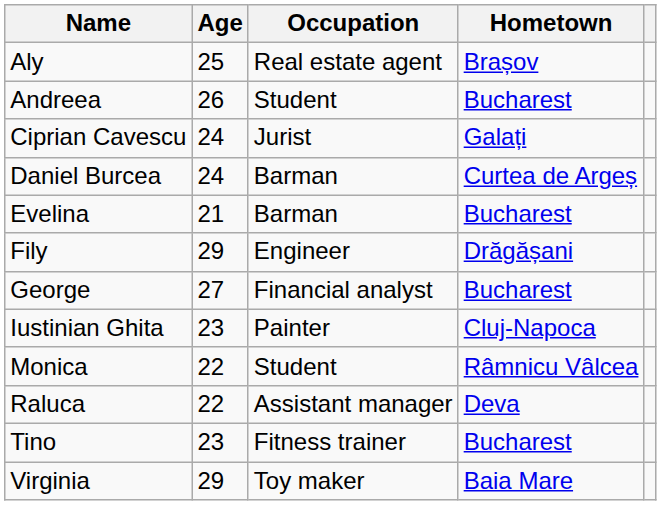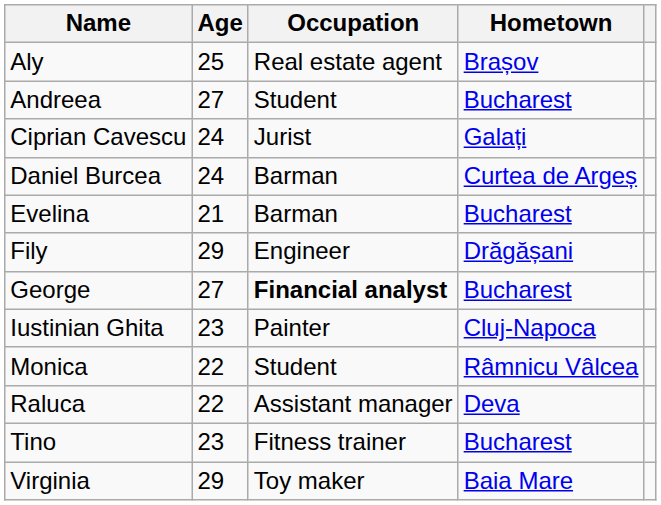 <table class="wikitable sortable">
 <tr>
 <th>Name</th>
 <th>Age</th>
 <th>Occupation</th>
 <th>Hometown</th>
 <th class="unsortable"></th>
 </tr>
 <tr>
 <td>Aly</td>
 <td>25</td>
 <td>Real estate agent</td>
 <td><a href='#'>Brașov</a></td>
 <td></td>
 </tr>
 <tr>
 <td>Andreea</td>
-<td>26</td>
+<td>27</td>
 <td>Student</td>
 <td><a href='#'>Bucharest</a></td>
 <td></td>
 </tr>
 <tr>
 <td>Ciprian Cavescu</td>
 <td>24</td>
 <td>Jurist</td>
 <td><a href='#'>Galați</a></td>
 <td></td>
 </tr>
 <tr>
 <td>Daniel Burcea</td>
 <td>24</td>
 <td>Barman</td>
 <td><a href='#'>Curtea de Argeș</a></td>
 <td></td>
 </tr>
 <tr>
 <td>Evelina</td>
 <td>21</td>
 <td>Barman</td>
 <td><a href='#'>Bucharest</a></td>
 <td></td>
 </tr>
 <tr>
 <td>Fily</td>
 <td>29</td>
 <td>Engineer</td>
 <td><a href='#'>Drăgășani</a></td>
 <td></td>
 </tr>
 <tr>
 <td>George</td>
 <td>27</td>
-<td>Financial analyst</td>
+<td><strong>Financial analyst</strong></td>
 <td><a href='#'>Bucharest</a></td>
 <td></td>
 </tr>
 <tr>
 <td>Iustinian Ghita</td>
 <td>23</td>
 <td>Painter</td>
 <td><a href='#'>Cluj-Napoca</a></td>
 <td></td>
 </tr>
 <tr>
 <td>Monica</td>
 <td>22</td>
 <td>Student</td>
 <td><a href='#'>Râmnicu Vâlcea</a></td>
 <td></td>
 </tr>
 <tr>
 <td>Raluca</td>
 <td>22</td>
 <td>Assistant manager</td>
 <td><a href='#'>Deva</a></td>
 <td></td>
 </tr>
 <tr>
 <td>Tino</td>
 <td>23</td>
 <td>Fitness trainer</td>
 <td><a href='#'>Bucharest</a></td>
 <td></td>
 </tr>
 <tr>
 <td>Virginia</td>
 <td>29</td>
 <td>Toy maker</td>
 <td><a href='#'>Baia Mare</a></td>
 <td></td>
 </tr>
 </table>
